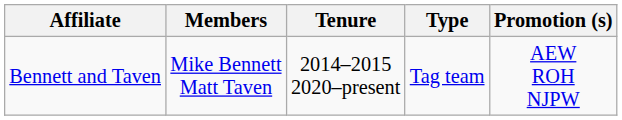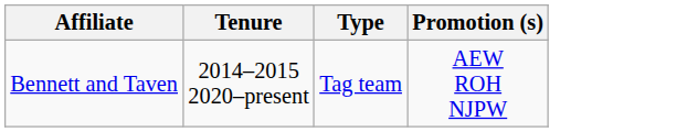 <table class="wikitable sortable" style="text-align:center;">
 <tr>
 <th>Affiliate</th>
-<th>Members</th>
 <th>Tenure</th>
 <th>Type</th>
 <th>Promotion (s)</th>
 </tr>
 <tr>
 <td><a href='#'>Bennett and Taven</a></td>
-<td><a href='#'>Mike Bennett</a><br><a href='#'>Matt Taven</a></td>
 <td>2014–2015<br>2020–present</td>
 <td><a href='#'>Tag team</a></td>
 <td><a href='#'>AEW</a><br><a href='#'>ROH</a><br><a href='#'>NJPW</a></td>
 </tr>
 </table>
